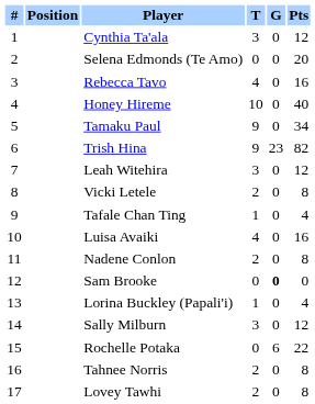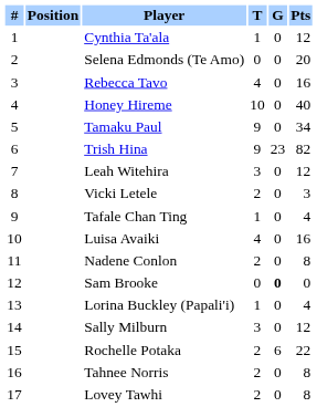 <table class="sortable" border="0" cellspacing="2" cellpadding="2" style="text-align:center;">
 <tr style="background:#AAD0FF">
 <th>#</th>
 <th>Position</th>
 <th>Player</th>
 <th>T</th>
 <th>G</th>
 <th>Pts</th>
 </tr>
 <tr>
 <td>1</td>
 <td></td>
 <td align=left> <a href='#'>Cynthia Ta'ala</a></td>
-<td>3</td>
+<td>1</td>
 <td>0</td>
 <td align=right>12</td>
 </tr>
 <tr>
 <td>2</td>
 <td></td>
 <td align=left> Selena Edmonds (Te Amo)</td>
 <td>0</td>
 <td>0</td>
 <td align=right>20</td>
 </tr>
 <tr>
 <td>3</td>
 <td></td>
 <td align=left> <a href='#'>Rebecca Tavo</a></td>
 <td>4</td>
 <td>0</td>
 <td align=right>16</td>
 </tr>
 <tr>
 <td>4</td>
 <td></td>
 <td align=left> <a href='#'>Honey Hireme</a></td>
 <td>10</td>
 <td>0</td>
 <td align=right>40</td>
 </tr>
 <tr>
 <td>5</td>
 <td></td>
 <td align=left> <a href='#'>Tamaku Paul</a></td>
 <td>9</td>
 <td>0</td>
 <td align=right>34</td>
 </tr>
 <tr>
 <td>6</td>
 <td></td>
 <td align=left> <a href='#'>Trish Hina</a></td>
 <td>9</td>
 <td>23</td>
 <td align=right>82</td>
 </tr>
 <tr>
 <td>7</td>
 <td></td>
 <td align=left> Leah Witehira</td>
 <td>3</td>
 <td>0</td>
 <td align=right>12</td>
 </tr>
 <tr>
 <td>8</td>
 <td></td>
 <td align=left> Vicki Letele</td>
 <td>2</td>
 <td>0</td>
-<td align=right>8</td>
+<td align=right>3</td>
 </tr>
 <tr>
 <td>9</td>
 <td></td>
 <td align=left> Tafale Chan Ting</td>
 <td>1</td>
 <td>0</td>
 <td align=right>4</td>
 </tr>
 <tr>
 <td>10</td>
 <td></td>
 <td align=left> Luisa Avaiki</td>
 <td>4</td>
 <td>0</td>
 <td align=right>16</td>
 </tr>
 <tr>
 <td>11</td>
 <td></td>
 <td align=left> Nadene Conlon</td>
 <td>2</td>
 <td>0</td>
 <td align=right>8</td>
 </tr>
 <tr>
 <td>12</td>
 <td></td>
 <td align=left> Sam Brooke</td>
 <td>0</td>
 <td><strong>0</strong></td>
 <td align=right>0</td>
 </tr>
 <tr>
 <td>13</td>
 <td></td>
 <td align=left> Lorina Buckley (Papali'i)</td>
 <td>1</td>
 <td>0</td>
 <td align=right>4</td>
 </tr>
 <tr>
 <td>14</td>
 <td></td>
 <td align=left> Sally Milburn</td>
 <td>3</td>
 <td>0</td>
 <td align=right>12</td>
 </tr>
 <tr>
 <td>15</td>
 <td></td>
 <td align=left> Rochelle Potaka</td>
-<td>0</td>
+<td>2</td>
 <td>6</td>
 <td align=right>22</td>
 </tr>
 <tr>
 <td>16</td>
 <td></td>
 <td align=left> Tahnee Norris</td>
 <td>2</td>
 <td>0</td>
 <td align=right>8</td>
 </tr>
 <tr>
 <td>17</td>
 <td></td>
 <td align=left> Lovey Tawhi</td>
 <td>2</td>
 <td>0</td>
 <td align=right>8</td>
 </tr>
 </table>
